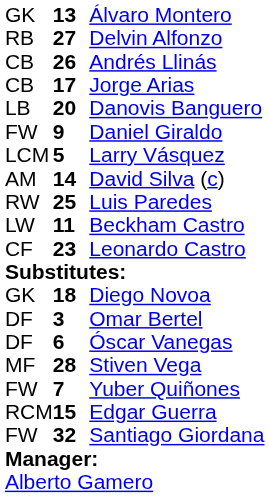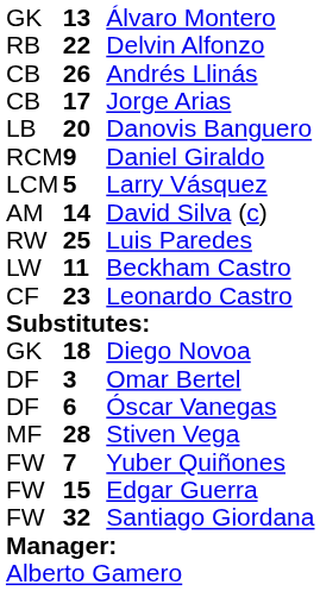 <table cellspacing="0" cellpadding="0" style="font-size:90%; margin:0.2em auto;">
 <tr>
 <th width="25"></th>
 <th width="25"></th>
 </tr>
 <tr>
 <td>GK</td>
 <td><strong>13</strong></td>
 <td> <a href='#'>Álvaro Montero</a></td>
 </tr>
 <tr>
 <td>RB</td>
-<td><strong>27</strong></td>
+<td><strong>22</strong></td>
 <td> <a href='#'>Delvin Alfonzo</a></td>
 </tr>
 <tr>
 <td>CB</td>
 <td><strong>26</strong></td>
 <td> <a href='#'>Andrés Llinás</a></td>
 </tr>
 <tr>
 <td>CB</td>
 <td><strong>17</strong></td>
 <td> <a href='#'>Jorge Arias</a></td>
 </tr>
 <tr>
 <td>LB</td>
 <td><strong>20</strong></td>
 <td> <a href='#'>Danovis Banguero</a></td>
 <td></td>
 </tr>
 <tr>
-<td>FW</td>
+<td>RCM</td>
 <td><strong>9</strong></td>
 <td> <a href='#'>Daniel Giraldo</a></td>
 </tr>
 <tr>
 <td>LCM</td>
 <td><strong>5</strong></td>
 <td> <a href='#'>Larry Vásquez</a></td>
 <td></td>
 <td></td>
 </tr>
 <tr>
 <td>AM</td>
 <td><strong>14</strong></td>
 <td> <a href='#'>David Silva</a> (<a href='#'>c</a>)</td>
 <td></td>
 <td></td>
 </tr>
 <tr>
 <td>RW</td>
 <td><strong>25</strong></td>
 <td> <a href='#'>Luis Paredes</a></td>
 <td></td>
 <td></td>
 </tr>
 <tr>
 <td>LW</td>
 <td><strong>11</strong></td>
 <td> <a href='#'>Beckham Castro</a></td>
 <td></td>
 <td></td>
 </tr>
 <tr>
 <td>CF</td>
 <td><strong>23</strong></td>
 <td> <a href='#'>Leonardo Castro</a></td>
 </tr>
 <tr>
 <td colspan=3><strong>Substitutes:</strong></td>
 </tr>
 <tr>
 <td>GK</td>
 <td><strong>18</strong></td>
 <td> <a href='#'>Diego Novoa</a></td>
 </tr>
 <tr>
 <td>DF</td>
 <td><strong>3</strong></td>
 <td> <a href='#'>Omar Bertel</a></td>
 <td></td>
 <td></td>
 </tr>
 <tr>
 <td>DF</td>
 <td><strong>6</strong></td>
 <td> <a href='#'>Óscar Vanegas</a></td>
 </tr>
 <tr>
 <td>MF</td>
 <td><strong>28</strong></td>
 <td> <a href='#'>Stiven Vega</a></td>
 <td></td>
 <td></td>
 </tr>
 <tr>
 <td>FW</td>
 <td><strong>7</strong></td>
 <td> <a href='#'>Yuber Quiñones</a></td>
 <td></td>
 <td></td>
 <td></td>
 </tr>
 <tr>
-<td>RCM</td>
+<td>FW</td>
 <td><strong>15</strong></td>
 <td> <a href='#'>Edgar Guerra</a></td>
 <td></td>
 <td></td>
 </tr>
 <tr>
 <td>FW</td>
 <td><strong>32</strong></td>
 <td> <a href='#'>Santiago Giordana</a></td>
 <td></td>
 <td></td>
 </tr>
 <tr>
 <td colspan=3><strong>Manager:</strong></td>
 </tr>
 <tr>
 <td colspan="4"> <a href='#'>Alberto Gamero</a></td>
 </tr>
 </table>
